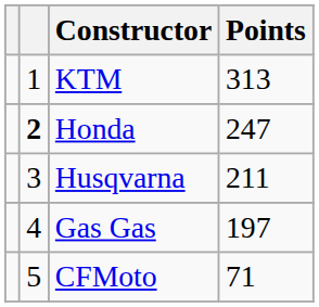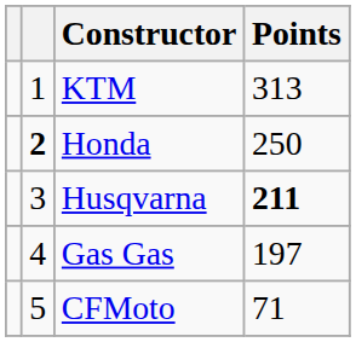 <table class="wikitable" style="font-size: 95%;">
 <tr>
 <th></th>
 <th></th>
 <th>Constructor</th>
 <th>Points</th>
 </tr>
 <tr>
 <td></td>
 <td align=center>1</td>
 <td> <a href='#'>KTM</a></td>
 <td align=left>313</td>
 </tr>
 <tr>
 <td></td>
 <td align=center><strong>2</strong></td>
 <td> <a href='#'>Honda</a></td>
-<td align=left>247</td>
+<td align=left>250</td>
 </tr>
 <tr>
 <td></td>
 <td align=center>3</td>
 <td> <a href='#'>Husqvarna</a></td>
-<td align=left>211</td>
+<td align=left><strong>211</strong></td>
 </tr>
 <tr>
 <td></td>
 <td align=center>4</td>
 <td> <a href='#'>Gas Gas</a></td>
 <td align=left>197</td>
 </tr>
 <tr>
 <td></td>
 <td align=center>5</td>
 <td> <a href='#'>CFMoto</a></td>
 <td align=left>71</td>
 </tr>
 </table>
